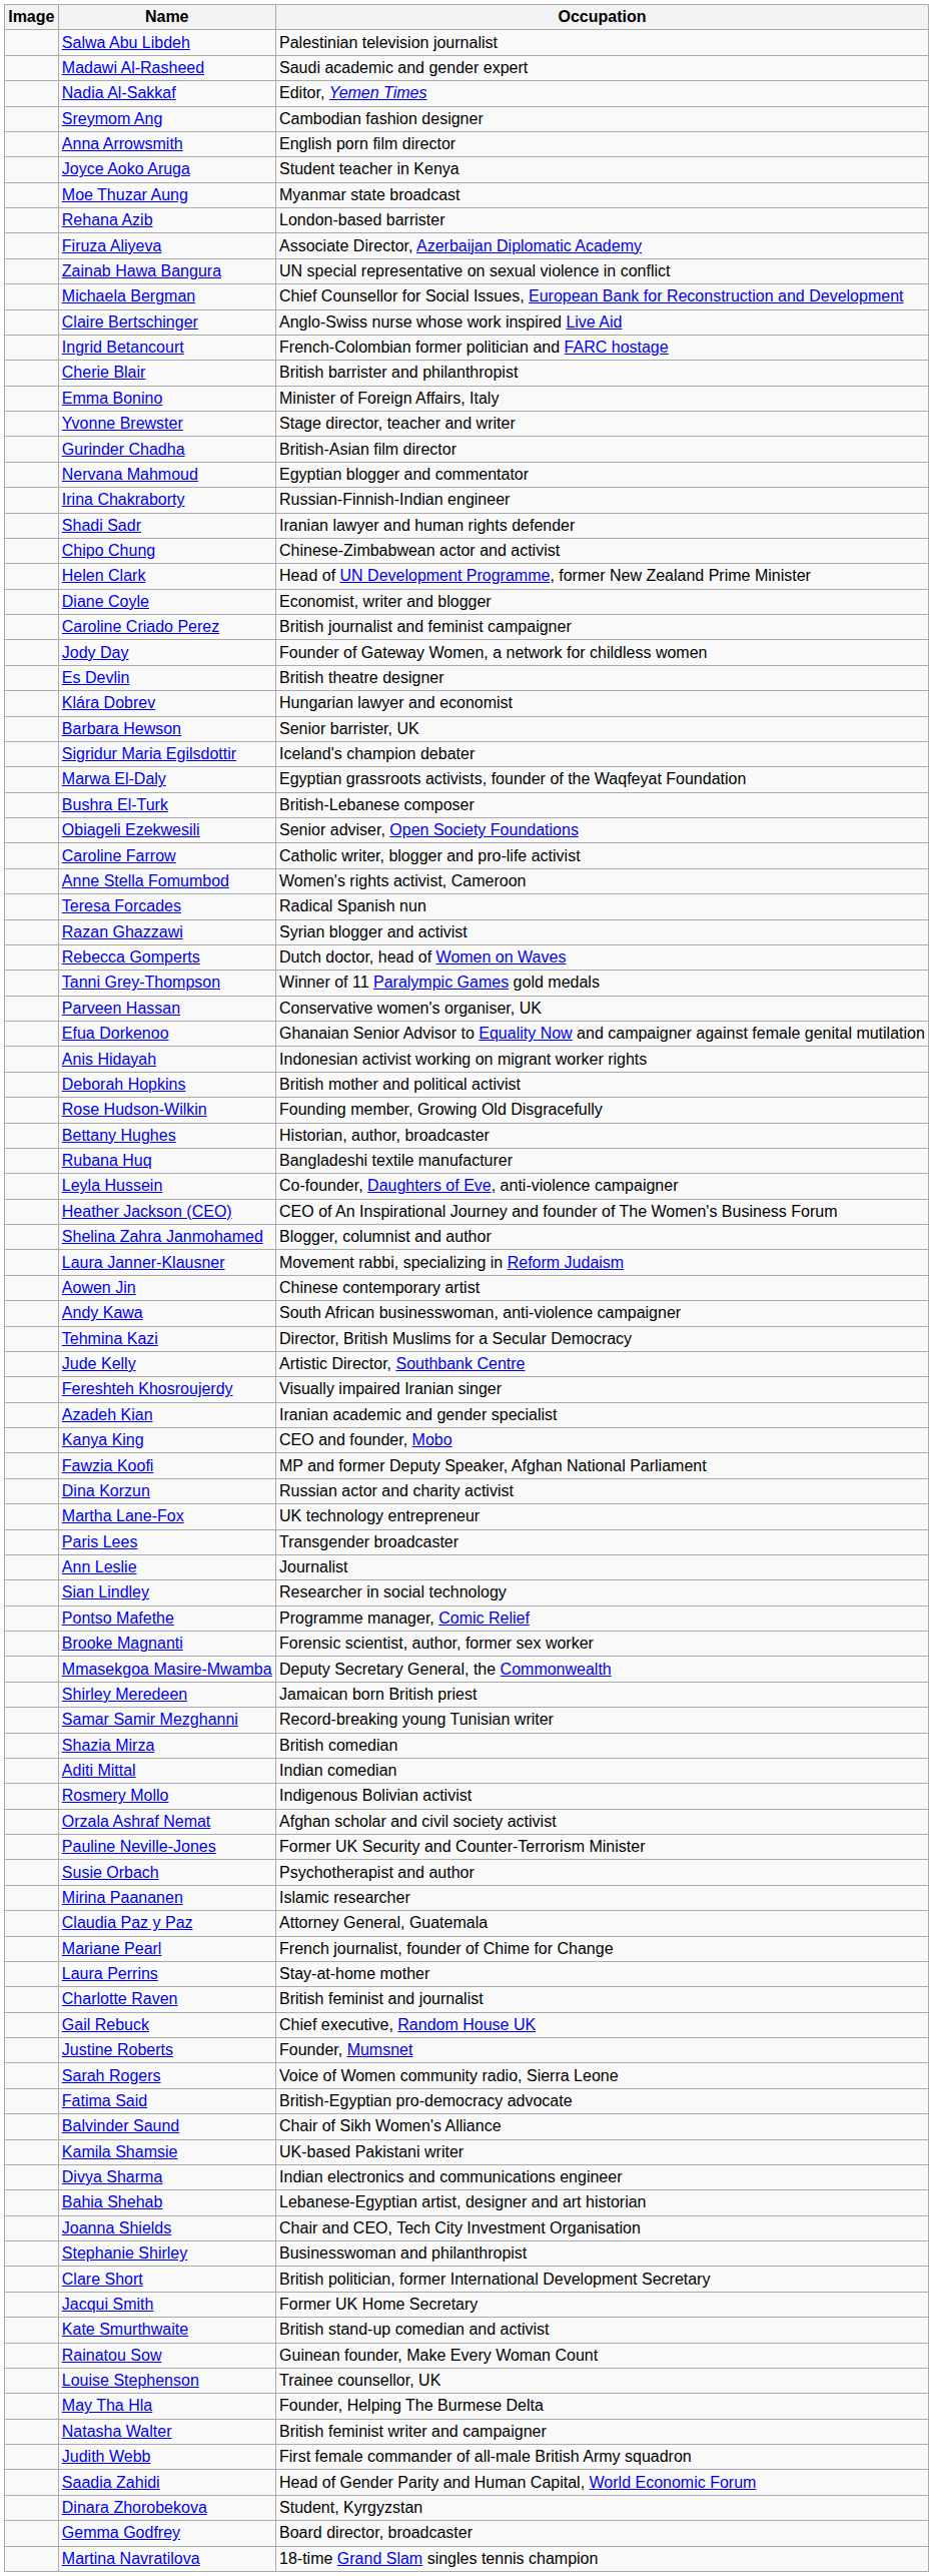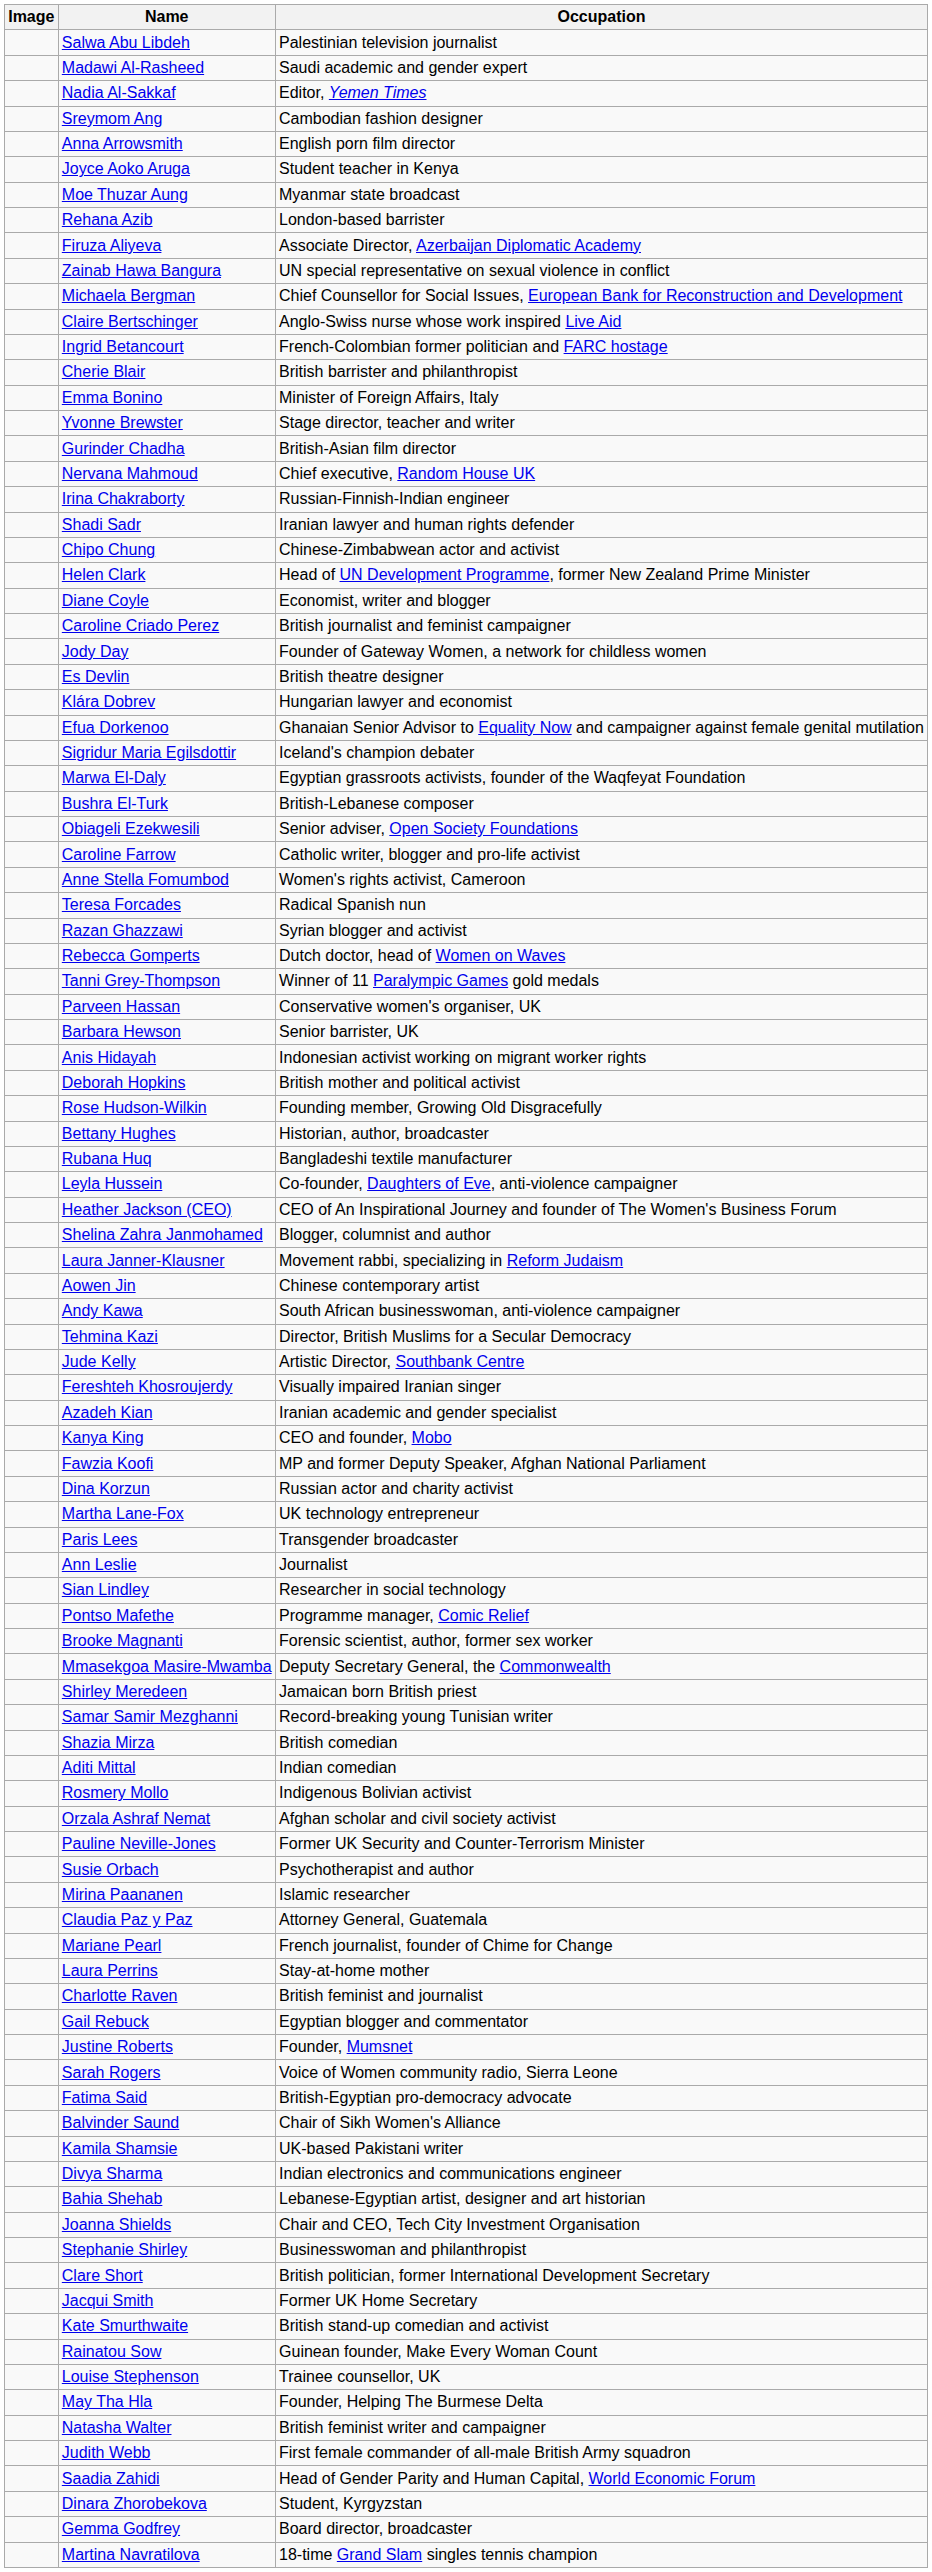 <table class="wikitable sortable">
 <tr>
 <th>Image</th>
 <th>Name</th>
 <th>Occupation</th>
 </tr>
 <tr>
 <td></td>
 <td><a href='#'>Salwa Abu Libdeh</a></td>
 <td>Palestinian television journalist</td>
 </tr>
 <tr>
 <td></td>
 <td><a href='#'>Madawi Al-Rasheed</a></td>
 <td>Saudi academic and gender expert</td>
 </tr>
 <tr>
 <td></td>
 <td><a href='#'>Nadia Al-Sakkaf</a></td>
 <td>Editor, <em><a href='#'>Yemen Times</a></em></td>
 </tr>
 <tr>
 <td></td>
 <td><a href='#'>Sreymom Ang</a></td>
 <td>Cambodian fashion designer</td>
 </tr>
 <tr>
 <td></td>
 <td><a href='#'>Anna Arrowsmith</a></td>
 <td>English porn film director</td>
 </tr>
 <tr>
 <td></td>
 <td><a href='#'>Joyce Aoko Aruga</a></td>
 <td>Student teacher in Kenya</td>
 </tr>
 <tr>
 <td></td>
 <td><a href='#'>Moe Thuzar Aung</a></td>
 <td Deputy Director, Myanmar Radio and Television>Myanmar state broadcast</td>
 </tr>
 <tr>
 <td></td>
 <td><a href='#'>Rehana Azib</a></td>
 <td>London-based barrister</td>
 </tr>
 <tr>
 <td></td>
 <td><a href='#'>Firuza Aliyeva</a></td>
 <td>Associate Director, <a href='#'>Azerbaijan Diplomatic Academy</a></td>
 </tr>
 <tr>
 <td></td>
 <td><a href='#'>Zainab Hawa Bangura</a></td>
 <td>UN special representative on sexual violence in conflict</td>
 </tr>
 <tr>
 <td></td>
 <td><a href='#'>Michaela Bergman</a></td>
 <td>Chief Counsellor for Social Issues, <a href='#'>European Bank for Reconstruction and Development</a></td>
 </tr>
 <tr>
 <td></td>
 <td><a href='#'>Claire Bertschinger</a></td>
 <td>Anglo-Swiss nurse whose work inspired <a href='#'>Live Aid</a></td>
 </tr>
 <tr>
 <td></td>
 <td><a href='#'>Ingrid Betancourt</a></td>
 <td>French-Colombian former politician and <a href='#'>FARC hostage</a></td>
 </tr>
 <tr>
 <td></td>
 <td><a href='#'>Cherie Blair</a></td>
 <td>British barrister and philanthropist</td>
 </tr>
 <tr>
 <td></td>
 <td><a href='#'>Emma Bonino</a></td>
 <td>Minister of Foreign Affairs, Italy</td>
 </tr>
 <tr>
 <td></td>
 <td><a href='#'>Yvonne Brewster</a></td>
 <td>Stage director, teacher and writer</td>
 </tr>
 <tr>
 <td></td>
 <td><a href='#'>Gurinder Chadha</a></td>
 <td>British-Asian film director</td>
 </tr>
 <tr>
 <td></td>
 <td><a href='#'>Nervana Mahmoud</a></td>
-<td>Egyptian blogger and commentator</td>
+<td>Chief executive, <a href='#'>Random House UK</a></td>
 </tr>
 <tr>
 <td></td>
 <td><a href='#'>Irina Chakraborty</a></td>
 <td>Russian-Finnish-Indian engineer</td>
 </tr>
 <tr>
 <td></td>
 <td><a href='#'>Shadi Sadr</a></td>
 <td>Iranian lawyer and human rights defender</td>
 </tr>
 <tr>
 <td></td>
 <td><a href='#'>Chipo Chung</a></td>
 <td>Chinese-Zimbabwean actor and activist</td>
 </tr>
 <tr>
 <td></td>
 <td><a href='#'>Helen Clark</a></td>
 <td>Head of <a href='#'>UN Development Programme</a>, former New Zealand Prime Minister</td>
 </tr>
 <tr>
 <td></td>
 <td><a href='#'>Diane Coyle</a></td>
 <td>Economist, writer and blogger</td>
 </tr>
 <tr>
 <td></td>
 <td><a href='#'>Caroline Criado Perez</a></td>
 <td>British journalist and feminist campaigner</td>
 </tr>
 <tr>
 <td></td>
 <td><a href='#'>Jody Day</a></td>
 <td>Founder of Gateway Women, a network for childless women</td>
 </tr>
 <tr>
 <td></td>
 <td><a href='#'>Es Devlin</a></td>
 <td>British theatre designer</td>
 </tr>
 <tr>
 <td></td>
 <td><a href='#'>Klára Dobrev</a></td>
 <td>Hungarian lawyer and economist</td>
 </tr>
 <tr>
 <td></td>
-<td><a href='#'>Barbara Hewson</a></td>
-<td>Senior barrister, UK</td>
+<td><a href='#'>Efua Dorkenoo</a></td>
+<td>Ghanaian Senior Advisor to <a href='#'>Equality Now</a> and campaigner against female genital mutilation</td>
 </tr>
 <tr>
 <td></td>
 <td><a href='#'>Sigridur Maria Egilsdottir</a></td>
 <td>Iceland's champion debater</td>
 </tr>
 <tr>
 <td></td>
 <td><a href='#'>Marwa El-Daly</a></td>
 <td>Egyptian grassroots activists, founder of the Waqfeyat Foundation</td>
 </tr>
 <tr>
 <td></td>
 <td><a href='#'>Bushra El-Turk</a></td>
 <td>British-Lebanese composer</td>
 </tr>
 <tr>
 <td></td>
 <td><a href='#'>Obiageli Ezekwesili</a></td>
 <td>Senior adviser, <a href='#'>Open Society Foundations</a></td>
 </tr>
 <tr>
 <td></td>
 <td><a href='#'>Caroline Farrow</a></td>
 <td>Catholic writer, blogger and pro-life activist</td>
 </tr>
 <tr>
 <td></td>
 <td><a href='#'>Anne Stella Fomumbod</a></td>
 <td>Women's rights activist, Cameroon</td>
 </tr>
 <tr>
 <td></td>
 <td><a href='#'>Teresa Forcades</a></td>
 <td>Radical Spanish nun</td>
 </tr>
 <tr>
 <td></td>
 <td><a href='#'>Razan Ghazzawi</a></td>
 <td>Syrian blogger and activist</td>
 </tr>
 <tr>
 <td></td>
 <td><a href='#'>Rebecca Gomperts</a></td>
 <td>Dutch doctor, head of <a href='#'>Women on Waves</a></td>
 </tr>
 <tr>
 <td></td>
 <td><a href='#'>Tanni Grey-Thompson</a></td>
 <td>Winner of 11 <a href='#'>Paralympic Games</a> gold medals</td>
 </tr>
 <tr>
 <td></td>
 <td><a href='#'>Parveen Hassan</a></td>
 <td>Conservative women's organiser, UK</td>
 </tr>
 <tr>
 <td></td>
-<td><a href='#'>Efua Dorkenoo</a></td>
-<td>Ghanaian Senior Advisor to <a href='#'>Equality Now</a> and campaigner against female genital mutilation</td>
+<td><a href='#'>Barbara Hewson</a></td>
+<td>Senior barrister, UK</td>
 </tr>
 <tr>
 <td></td>
 <td><a href='#'>Anis Hidayah</a></td>
 <td>Indonesian activist working on migrant worker rights</td>
 </tr>
 <tr>
 <td></td>
 <td><a href='#'>Deborah Hopkins</a></td>
 <td>British mother and political activist</td>
 </tr>
 <tr>
 <td></td>
 <td><a href='#'>Rose Hudson-Wilkin</a></td>
 <td>Founding member, Growing Old Disgracefully</td>
 </tr>
 <tr>
 <td></td>
 <td><a href='#'>Bettany Hughes</a></td>
 <td>Historian, author, broadcaster</td>
 </tr>
 <tr>
 <td></td>
 <td><a href='#'>Rubana Huq</a></td>
 <td>Bangladeshi textile manufacturer</td>
 </tr>
 <tr>
 <td></td>
 <td><a href='#'>Leyla Hussein</a></td>
 <td>Co-founder, <a href='#'>Daughters of Eve</a>, anti-violence campaigner</td>
 </tr>
 <tr>
 <td></td>
 <td><a href='#'>Heather Jackson (CEO)</a></td>
 <td>CEO of An Inspirational Journey and founder of The Women's Business Forum</td>
 </tr>
 <tr>
 <td></td>
 <td><a href='#'>Shelina Zahra Janmohamed</a></td>
 <td>Blogger, columnist and author</td>
 </tr>
 <tr>
 <td></td>
 <td><a href='#'>Laura Janner-Klausner</a></td>
 <td>Movement rabbi, specializing in <a href='#'>Reform Judaism</a></td>
 </tr>
 <tr>
 <td></td>
 <td><a href='#'>Aowen Jin</a></td>
 <td>Chinese contemporary artist</td>
 </tr>
 <tr>
 <td></td>
 <td><a href='#'>Andy Kawa</a></td>
 <td>South African businesswoman, anti-violence campaigner</td>
 </tr>
 <tr>
 <td></td>
 <td><a href='#'>Tehmina Kazi</a></td>
 <td>Director, British Muslims for a Secular Democracy</td>
 </tr>
 <tr>
 <td></td>
 <td><a href='#'>Jude Kelly</a></td>
 <td>Artistic Director, <a href='#'>Southbank Centre</a></td>
 </tr>
 <tr>
 <td></td>
 <td><a href='#'>Fereshteh Khosroujerdy</a></td>
 <td>Visually impaired Iranian singer</td>
 </tr>
 <tr>
 <td></td>
 <td><a href='#'>Azadeh Kian</a></td>
 <td>Iranian academic and gender specialist</td>
 </tr>
 <tr>
 <td></td>
 <td><a href='#'>Kanya King</a></td>
 <td>CEO and founder, <a href='#'>Mobo</a></td>
 </tr>
 <tr>
 <td></td>
 <td><a href='#'>Fawzia Koofi</a></td>
 <td>MP and former Deputy Speaker, Afghan National Parliament</td>
 </tr>
 <tr>
 <td></td>
 <td><a href='#'>Dina Korzun</a></td>
 <td>Russian actor and charity activist</td>
 </tr>
 <tr>
 <td></td>
 <td><a href='#'>Martha Lane-Fox</a></td>
 <td>UK technology entrepreneur</td>
 </tr>
 <tr>
 <td></td>
 <td><a href='#'>Paris Lees</a></td>
 <td>Transgender broadcaster</td>
 </tr>
 <tr>
 <td></td>
 <td><a href='#'>Ann Leslie</a></td>
 <td>Journalist</td>
 </tr>
 <tr>
 <td></td>
 <td><a href='#'>Sian Lindley</a></td>
 <td>Researcher in social technology</td>
 </tr>
 <tr>
 <td></td>
 <td><a href='#'>Pontso Mafethe</a></td>
 <td>Programme manager, <a href='#'>Comic Relief</a></td>
 </tr>
 <tr>
 <td></td>
 <td><a href='#'>Brooke Magnanti</a></td>
 <td>Forensic scientist, author, former sex worker</td>
 </tr>
 <tr>
 <td></td>
 <td><a href='#'>Mmasekgoa Masire-Mwamba</a></td>
 <td>Deputy Secretary General, the <a href='#'>Commonwealth</a></td>
 </tr>
 <tr>
 <td></td>
 <td><a href='#'>Shirley Meredeen</a></td>
 <td>Jamaican born British priest</td>
 </tr>
 <tr>
 <td></td>
 <td><a href='#'>Samar Samir Mezghanni</a></td>
 <td>Record-breaking young Tunisian writer</td>
 </tr>
 <tr>
 <td></td>
 <td><a href='#'>Shazia Mirza</a></td>
 <td>British comedian</td>
 </tr>
 <tr>
 <td></td>
 <td><a href='#'>Aditi Mittal</a></td>
 <td>Indian comedian</td>
 </tr>
 <tr>
 <td></td>
 <td><a href='#'>Rosmery Mollo</a></td>
 <td>Indigenous Bolivian activist</td>
 </tr>
 <tr>
 <td></td>
 <td><a href='#'>Orzala Ashraf Nemat</a></td>
 <td>Afghan scholar and civil society activist</td>
 </tr>
 <tr>
 <td></td>
 <td><a href='#'>Pauline Neville-Jones</a></td>
 <td>Former UK Security and Counter-Terrorism Minister</td>
 </tr>
 <tr>
 <td></td>
 <td><a href='#'>Susie Orbach</a></td>
 <td>Psychotherapist and author</td>
 </tr>
 <tr>
 <td></td>
 <td><a href='#'>Mirina Paananen</a></td>
 <td>Islamic researcher</td>
 </tr>
 <tr>
 <td></td>
 <td><a href='#'>Claudia Paz y Paz</a></td>
 <td>Attorney General, Guatemala</td>
 </tr>
 <tr>
 <td></td>
 <td><a href='#'>Mariane Pearl</a></td>
 <td>French journalist, founder of Chime for Change</td>
 </tr>
 <tr>
 <td></td>
 <td><a href='#'>Laura Perrins</a></td>
 <td>Stay-at-home mother</td>
 </tr>
 <tr>
 <td></td>
 <td><a href='#'>Charlotte Raven</a></td>
 <td>British feminist and journalist</td>
 </tr>
 <tr>
 <td></td>
 <td><a href='#'>Gail Rebuck</a></td>
-<td>Chief executive, <a href='#'>Random House UK</a></td>
+<td>Egyptian blogger and commentator</td>
 </tr>
 <tr>
 <td></td>
 <td><a href='#'>Justine Roberts</a></td>
 <td>Founder, <a href='#'>Mumsnet</a></td>
 </tr>
 <tr>
 <td></td>
 <td><a href='#'>Sarah Rogers</a></td>
 <td>Voice of Women community radio, Sierra Leone</td>
 </tr>
 <tr>
 <td></td>
 <td><a href='#'>Fatima Said</a></td>
 <td>British-Egyptian pro-democracy advocate</td>
 </tr>
 <tr>
 <td></td>
 <td><a href='#'>Balvinder Saund</a></td>
 <td>Chair of Sikh Women's Alliance</td>
 </tr>
 <tr>
 <td></td>
 <td><a href='#'>Kamila Shamsie</a></td>
 <td>UK-based Pakistani writer</td>
 </tr>
 <tr>
 <td></td>
 <td><a href='#'>Divya Sharma</a></td>
 <td>Indian electronics and communications engineer</td>
 </tr>
 <tr>
 <td></td>
 <td><a href='#'>Bahia Shehab</a></td>
 <td>Lebanese-Egyptian artist, designer and art historian</td>
 </tr>
 <tr>
 <td></td>
 <td><a href='#'>Joanna Shields</a></td>
 <td>Chair and CEO, Tech City Investment Organisation</td>
 </tr>
 <tr>
 <td></td>
 <td><a href='#'>Stephanie Shirley</a></td>
 <td>Businesswoman and philanthropist</td>
 </tr>
 <tr>
 <td></td>
 <td><a href='#'>Clare Short</a></td>
 <td>British politician, former International Development Secretary</td>
 </tr>
 <tr>
 <td></td>
 <td><a href='#'>Jacqui Smith</a></td>
 <td>Former UK Home Secretary</td>
 </tr>
 <tr>
 <td></td>
 <td><a href='#'>Kate Smurthwaite</a></td>
 <td>British stand-up comedian and activist</td>
 </tr>
 <tr>
 <td></td>
 <td><a href='#'>Rainatou Sow</a></td>
 <td>Guinean founder, Make Every Woman Count</td>
 </tr>
 <tr>
 <td></td>
 <td><a href='#'>Louise Stephenson</a></td>
 <td>Trainee counsellor, UK</td>
 </tr>
 <tr>
 <td></td>
 <td><a href='#'>May Tha Hla</a></td>
 <td>Founder, Helping The Burmese Delta</td>
 </tr>
 <tr>
 <td></td>
 <td><a href='#'>Natasha Walter</a></td>
 <td>British feminist writer and campaigner</td>
 </tr>
 <tr>
 <td></td>
 <td><a href='#'>Judith Webb</a></td>
 <td>First female commander of all-male British Army squadron</td>
 </tr>
 <tr>
 <td></td>
 <td><a href='#'>Saadia Zahidi</a></td>
 <td>Head of Gender Parity and Human Capital, <a href='#'>World Economic Forum</a></td>
 </tr>
 <tr>
 <td></td>
 <td><a href='#'>Dinara Zhorobekova</a></td>
 <td>Student, Kyrgyzstan</td>
 </tr>
 <tr>
 <td></td>
 <td><a href='#'>Gemma Godfrey</a></td>
 <td>Board director, broadcaster</td>
 </tr>
 <tr>
 <td></td>
 <td><a href='#'>Martina Navratilova</a></td>
 <td>18-time <a href='#'>Grand Slam</a> singles tennis champion</td>
 </tr>
 </table>
